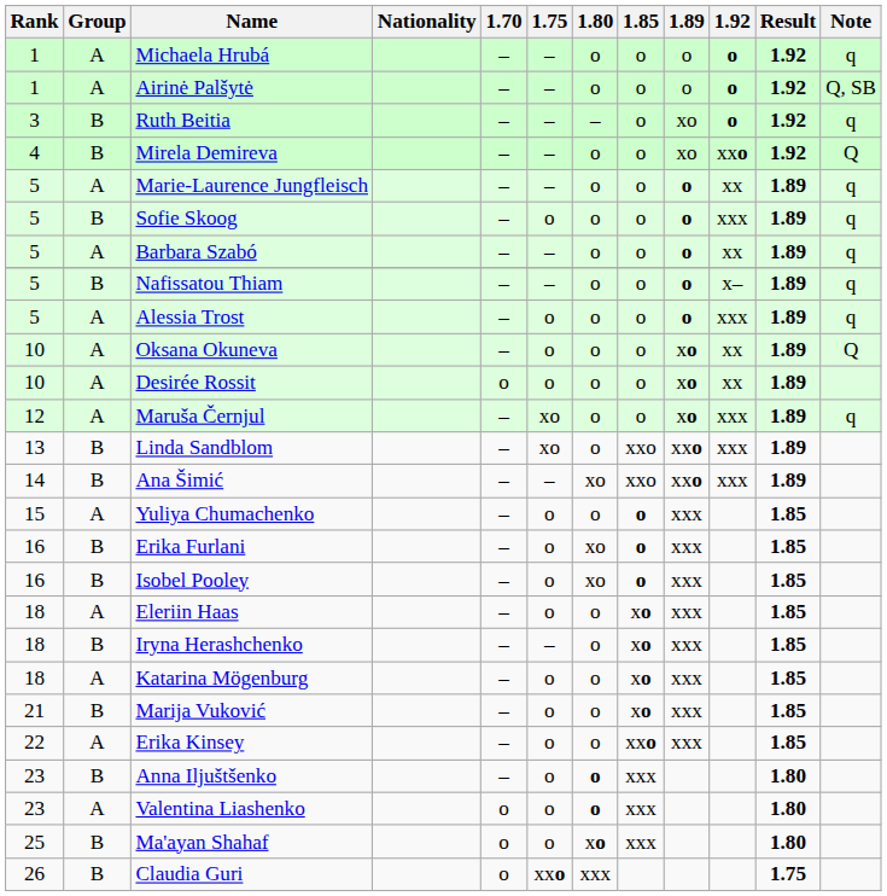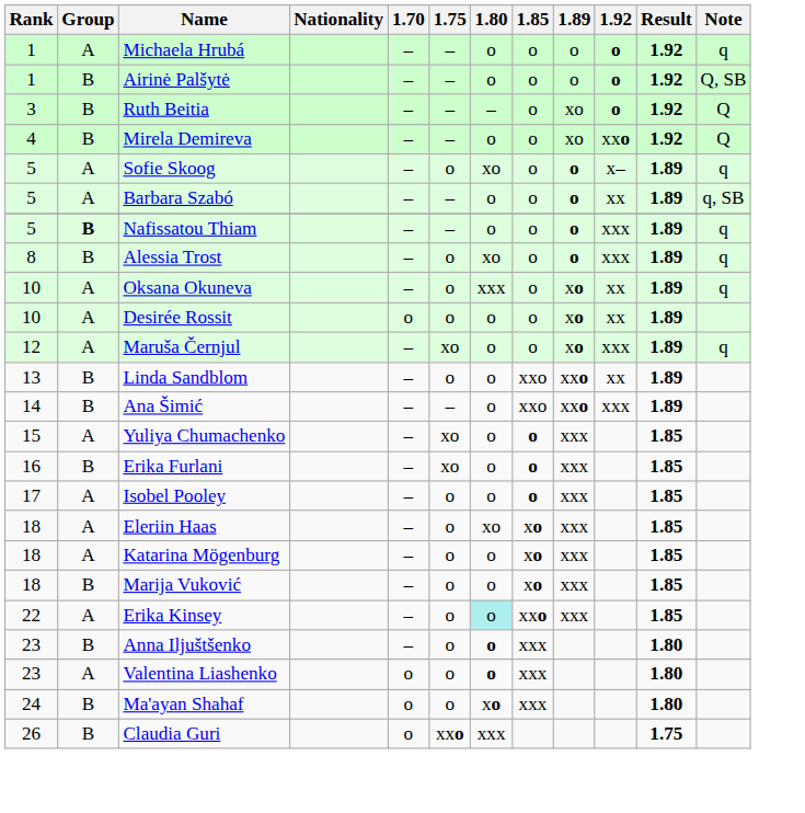 <table class="wikitable sortable" style="text-align:center">
 <tr>
 <th>Rank</th>
 <th>Group</th>
 <th>Name</th>
 <th>Nationality</th>
 <th>1.70</th>
 <th>1.75</th>
 <th>1.80</th>
 <th>1.85</th>
 <th>1.89</th>
 <th>1.92</th>
 <th>Result</th>
 <th>Note</th>
 </tr>
 <tr bgcolor=ccffcc>
 <td>1</td>
 <td>A</td>
 <td align=left><a href='#'>Michaela Hrubá</a></td>
 <td align=left></td>
 <td>–</td>
 <td>–</td>
 <td>o</td>
 <td>o</td>
 <td>o</td>
 <td><strong>o</strong></td>
 <td><strong>1.92</strong></td>
 <td>q</td>
 </tr>
 <tr bgcolor=ccffcc>
 <td>1</td>
-<td>A</td>
+<td>B</td>
 <td align=left><a href='#'>Airinė Palšytė</a></td>
 <td align=left></td>
 <td>–</td>
 <td>–</td>
 <td>o</td>
 <td>o</td>
 <td>o</td>
 <td><strong>o</strong></td>
 <td><strong>1.92</strong></td>
 <td>Q, SB</td>
 </tr>
 <tr bgcolor=ccffcc>
 <td>3</td>
 <td>B</td>
 <td align=left><a href='#'>Ruth Beitia</a></td>
 <td align=left></td>
 <td>–</td>
 <td>–</td>
 <td>–</td>
 <td>o</td>
 <td>xo</td>
 <td><strong>o</strong></td>
 <td><strong>1.92</strong></td>
-<td>q</td>
+<td>Q</td>
 </tr>
 <tr bgcolor=ccffcc>
 <td>4</td>
 <td>B</td>
 <td align=left><a href='#'>Mirela Demireva</a></td>
 <td align=left></td>
 <td>–</td>
 <td>–</td>
 <td>o</td>
 <td>o</td>
 <td>xo</td>
 <td>xx<strong>o</strong></td>
 <td><strong>1.92</strong></td>
 <td>Q</td>
 </tr>
 <tr bgcolor=ddffdd>
 <td>5</td>
 <td>A</td>
-<td align=left><a href='#'>Marie-Laurence Jungfleisch</a></td>
-<td align=left></td>
-<td>–</td>
-<td>–</td>
-<td>o</td>
-<td>o</td>
-<td><strong>o</strong></td>
-<td>xx</td>
-<td><strong>1.89</strong></td>
-<td>q</td>
-</tr>
-<tr bgcolor=ddffdd>
-<td>5</td>
-<td>B</td>
 <td align=left><a href='#'>Sofie Skoog</a></td>
 <td align=left></td>
 <td>–</td>
 <td>o</td>
-<td>o</td>
+<td>xo</td>
 <td>o</td>
 <td><strong>o</strong></td>
-<td>xxx</td>
+<td>x–</td>
 <td><strong>1.89</strong></td>
 <td>q</td>
 </tr>
 <tr bgcolor=ddffdd>
 <td>5</td>
 <td>A</td>
 <td align=left><a href='#'>Barbara Szabó</a></td>
 <td align=left></td>
 <td>–</td>
 <td>–</td>
 <td>o</td>
 <td>o</td>
 <td><strong>o</strong></td>
 <td>xx</td>
 <td><strong>1.89</strong></td>
-<td>q</td>
+<td>q, SB</td>
 </tr>
 <tr>
 </tr>
 <tr bgcolor=ddffdd>
 <td>5</td>
-<td>B</td>
+<td><strong>B</strong></td>
 <td align=left><a href='#'>Nafissatou Thiam</a></td>
 <td align=left></td>
 <td>–</td>
 <td>–</td>
 <td>o</td>
 <td>o</td>
 <td><strong>o</strong></td>
-<td>x–</td>
+<td>xxx</td>
 <td><strong>1.89</strong></td>
 <td>q</td>
 </tr>
 <tr bgcolor=ddffdd>
-<td>5</td>
-<td>A</td>
+<td>8</td>
+<td>B</td>
 <td align=left><a href='#'>Alessia Trost</a></td>
 <td align=left></td>
 <td>–</td>
 <td>o</td>
-<td>o</td>
+<td>xo</td>
 <td>o</td>
 <td><strong>o</strong></td>
 <td>xxx</td>
 <td><strong>1.89</strong></td>
 <td>q</td>
 </tr>
 <tr bgcolor=ddffdd>
 <td>10</td>
 <td>A</td>
 <td align=left><a href='#'>Oksana Okuneva</a></td>
 <td align=left></td>
 <td>–</td>
 <td>o</td>
-<td>o</td>
+<td>xxx</td>
 <td>o</td>
 <td>x<strong>o</strong></td>
 <td>xx</td>
 <td><strong>1.89</strong></td>
-<td>Q</td>
+<td>q</td>
 </tr>
 <tr bgcolor=ddffdd>
 <td>10</td>
 <td>A</td>
 <td align=left><a href='#'>Desirée Rossit</a></td>
 <td align=left></td>
 <td>o</td>
 <td>o</td>
 <td>o</td>
 <td>o</td>
 <td>x<strong>o</strong></td>
 <td>xx</td>
 <td><strong>1.89</strong></td>
 <td></td>
 </tr>
 <tr bgcolor=ddffdd>
 <td>12</td>
 <td>A</td>
 <td align=left><a href='#'>Maruša Černjul</a></td>
 <td align=left></td>
 <td>–</td>
 <td>xo</td>
 <td>o</td>
 <td>o</td>
 <td>x<strong>o</strong></td>
 <td>xxx</td>
 <td><strong>1.89</strong></td>
 <td>q</td>
 </tr>
 <tr>
 <td>13</td>
 <td>B</td>
 <td align=left><a href='#'>Linda Sandblom</a></td>
 <td align=left></td>
 <td>–</td>
-<td>xo</td>
+<td>o</td>
 <td>o</td>
 <td>xxo</td>
 <td>xx<strong>o</strong></td>
-<td>xxx</td>
+<td>xx</td>
 <td><strong>1.89</strong></td>
 <td></td>
 </tr>
 <tr>
 <td>14</td>
 <td>B</td>
 <td align=left><a href='#'>Ana Šimić</a></td>
 <td align=left></td>
 <td>–</td>
 <td>–</td>
-<td>xo</td>
+<td>o</td>
 <td>xxo</td>
 <td>xx<strong>o</strong></td>
 <td>xxx</td>
 <td><strong>1.89</strong></td>
 <td></td>
 </tr>
 <tr>
 <td>15</td>
 <td>A</td>
 <td align=left><a href='#'>Yuliya Chumachenko</a></td>
 <td align=left></td>
 <td>–</td>
-<td>o</td>
+<td>xo</td>
 <td>o</td>
 <td><strong>o</strong></td>
 <td>xxx</td>
 <td></td>
 <td><strong>1.85</strong></td>
 <td></td>
 </tr>
 <tr>
 <td>16</td>
 <td>B</td>
 <td align=left><a href='#'>Erika Furlani</a></td>
 <td align=left></td>
 <td>–</td>
+<td>xo</td>
 <td>o</td>
-<td>xo</td>
 <td><strong>o</strong></td>
 <td>xxx</td>
 <td></td>
 <td><strong>1.85</strong></td>
 <td></td>
 </tr>
 <tr>
-<td>16</td>
-<td>B</td>
+<td>17</td>
+<td>A</td>
 <td align=left><a href='#'>Isobel Pooley</a></td>
 <td align=left></td>
 <td>–</td>
 <td>o</td>
-<td>xo</td>
+<td>o</td>
 <td><strong>o</strong></td>
 <td>xxx</td>
 <td></td>
 <td><strong>1.85</strong></td>
 <td></td>
 </tr>
 <tr>
 <td>18</td>
 <td>A</td>
 <td align=left><a href='#'>Eleriin Haas</a></td>
 <td align=left></td>
 <td>–</td>
 <td>o</td>
-<td>o</td>
-<td>x<strong>o</strong></td>
-<td>xxx</td>
-<td></td>
-<td><strong>1.85</strong></td>
-<td></td>
-</tr>
-<tr>
-<td>18</td>
-<td>B</td>
-<td align=left><a href='#'>Iryna Herashchenko</a></td>
-<td align=left></td>
-<td>–</td>
-<td>–</td>
-<td>o</td>
+<td>xo</td>
 <td>x<strong>o</strong></td>
 <td>xxx</td>
 <td></td>
 <td><strong>1.85</strong></td>
 <td></td>
 </tr>
 <tr>
 <td>18</td>
 <td>A</td>
 <td align=left><a href='#'>Katarina Mögenburg</a></td>
 <td align=left></td>
 <td>–</td>
 <td>o</td>
 <td>o</td>
 <td>x<strong>o</strong></td>
 <td>xxx</td>
 <td></td>
 <td><strong>1.85</strong></td>
 <td></td>
 </tr>
 <tr>
-<td>21</td>
+<td>18</td>
 <td>B</td>
 <td align=left><a href='#'>Marija Vuković</a></td>
 <td align=left></td>
 <td>–</td>
 <td>o</td>
 <td>o</td>
 <td>x<strong>o</strong></td>
 <td>xxx</td>
 <td></td>
 <td><strong>1.85</strong></td>
 <td></td>
 </tr>
 <tr>
 <td>22</td>
 <td>A</td>
 <td align=left><a href='#'>Erika Kinsey</a></td>
 <td align=left></td>
 <td>–</td>
 <td>o</td>
-<td>o</td>
+<td style="background: paleturquoise;">o</td>
 <td>xx<strong>o</strong></td>
 <td>xxx</td>
 <td></td>
 <td><strong>1.85</strong></td>
 <td></td>
 </tr>
 <tr>
 <td>23</td>
 <td>B</td>
 <td align=left><a href='#'>Anna Iljuštšenko</a></td>
 <td align=left></td>
 <td>–</td>
 <td>o</td>
 <td><strong>o</strong></td>
 <td>xxx</td>
 <td></td>
 <td></td>
 <td><strong>1.80</strong></td>
 <td></td>
 </tr>
 <tr>
 <td>23</td>
 <td>A</td>
 <td align=left><a href='#'>Valentina Liashenko</a></td>
 <td align=left></td>
 <td>o</td>
 <td>o</td>
 <td><strong>o</strong></td>
 <td>xxx</td>
 <td></td>
 <td></td>
 <td><strong>1.80</strong></td>
 <td></td>
 </tr>
 <tr>
-<td>25</td>
+<td>24</td>
 <td>B</td>
 <td align=left><a href='#'>Ma'ayan Shahaf</a></td>
 <td align=left></td>
 <td>o</td>
 <td>o</td>
 <td>x<strong>o</strong></td>
 <td>xxx</td>
 <td></td>
 <td></td>
 <td><strong>1.80</strong></td>
 <td></td>
 </tr>
 <tr>
 <td>26</td>
 <td>B</td>
 <td align=left><a href='#'>Claudia Guri</a></td>
 <td align=left></td>
 <td>o</td>
 <td>xx<strong>o</strong></td>
 <td>xxx</td>
 <td></td>
 <td></td>
 <td></td>
 <td><strong>1.75</strong></td>
 <td></td>
 </tr>
 </table>
